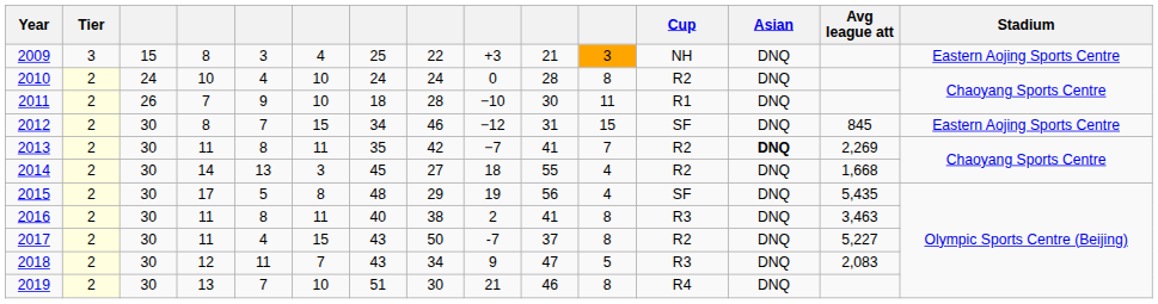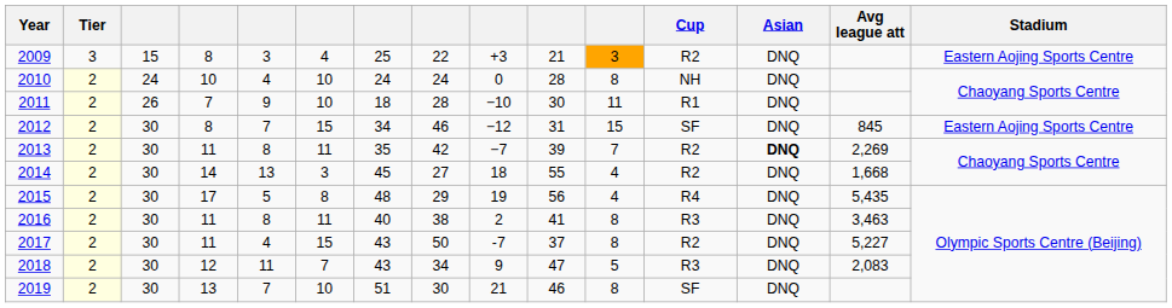 <table class="wikitable sortable" width=100% style=text-align:Center>
 <tr>
 <th width=5%>Year</th>
 <th width=5%>Tier</th>
 <th width=5%></th>
 <th width=5%></th>
 <th width=5%></th>
 <th width=5%></th>
 <th width=5%></th>
 <th width=5%></th>
 <th width=5%></th>
 <th width=5%></th>
 <th width=5%></th>
 <th width=8%><a href='#'>Cup</a></th>
 <th width=8%><a href='#'>Asian</a></th>
 <th width=7%>Avg league att</th>
 <th width=25%>Stadium</th>
 </tr>
 <tr>
 <td><a href='#'>2009</a></td>
 <td>3</td>
 <td>15</td>
 <td>8</td>
 <td>3</td>
 <td>4</td>
 <td>25</td>
 <td>22</td>
 <td>+3</td>
 <td>21</td>
 <td bgcolor="#ffa500">3</td>
-<td>NH</td>
+<td>R2</td>
 <td>DNQ</td>
 <td></td>
 <td><a href='#'>Eastern Aojing Sports Centre</a></td>
 </tr>
 <tr>
 <td><a href='#'>2010</a></td>
 <td bgcolor="#ffffe0">2</td>
 <td>24</td>
 <td>10</td>
 <td>4</td>
 <td>10</td>
 <td>24</td>
 <td>24</td>
 <td>0</td>
 <td>28</td>
 <td>8</td>
-<td>R2</td>
+<td>NH</td>
 <td>DNQ</td>
 <td></td>
 <td style="text-align:center;" rowspan="2"><a href='#'>Chaoyang Sports Centre</a></td>
 </tr>
 <tr>
 <td><a href='#'>2011</a></td>
 <td bgcolor="#ffffe0">2</td>
 <td>26</td>
 <td>7</td>
 <td>9</td>
 <td>10</td>
 <td>18</td>
 <td>28</td>
 <td>−10</td>
 <td>30</td>
 <td>11</td>
 <td>R1</td>
 <td>DNQ</td>
 <td></td>
 </tr>
 <tr>
 <td><a href='#'>2012</a></td>
 <td bgcolor="#ffffe0">2</td>
 <td>30</td>
 <td>8</td>
 <td>7</td>
 <td>15</td>
 <td>34</td>
 <td>46</td>
 <td>−12</td>
 <td>31</td>
 <td>15</td>
 <td>SF</td>
 <td>DNQ</td>
 <td>845</td>
 <td><a href='#'>Eastern Aojing Sports Centre</a></td>
 </tr>
 <tr>
 <td><a href='#'>2013</a></td>
 <td bgcolor="#ffffe0">2</td>
 <td>30</td>
 <td>11</td>
 <td>8</td>
 <td>11</td>
 <td>35</td>
 <td>42</td>
 <td>−7</td>
-<td>41</td>
+<td>39</td>
 <td>7</td>
 <td>R2</td>
 <td><strong>DNQ</strong></td>
 <td>2,269</td>
 <td style="text-align:center;" rowspan="2"><a href='#'>Chaoyang Sports Centre</a></td>
 </tr>
 <tr>
 <td><a href='#'>2014</a></td>
 <td bgcolor="#ffffe0">2</td>
 <td>30</td>
 <td>14</td>
 <td>13</td>
 <td>3</td>
 <td>45</td>
 <td>27</td>
 <td>18</td>
 <td>55</td>
 <td>4</td>
 <td>R2</td>
 <td>DNQ</td>
 <td>1,668</td>
 </tr>
 <tr>
 <td><a href='#'>2015</a></td>
 <td bgcolor="#ffffe0">2</td>
 <td>30</td>
 <td>17</td>
 <td>5</td>
 <td>8</td>
 <td>48</td>
 <td>29</td>
 <td>19</td>
 <td>56</td>
 <td>4</td>
-<td>SF</td>
+<td>R4</td>
 <td>DNQ</td>
 <td>5,435</td>
 <td style="text-align:center;" rowspan="5"><a href='#'>Olympic Sports Centre (Beijing)</a></td>
 </tr>
 <tr>
 <td><a href='#'>2016</a></td>
 <td bgcolor="#ffffe0">2</td>
 <td>30</td>
 <td>11</td>
 <td>8</td>
 <td>11</td>
 <td>40</td>
 <td>38</td>
 <td>2</td>
 <td>41</td>
 <td>8</td>
 <td>R3</td>
 <td>DNQ</td>
 <td>3,463</td>
 </tr>
 <tr>
 <td><a href='#'>2017</a></td>
 <td bgcolor="#ffffe0">2</td>
 <td>30</td>
 <td>11</td>
 <td>4</td>
 <td>15</td>
 <td>43</td>
 <td>50</td>
 <td>-7</td>
 <td>37</td>
 <td>8</td>
 <td>R2</td>
 <td>DNQ</td>
 <td>5,227</td>
 </tr>
 <tr>
 <td><a href='#'>2018</a></td>
 <td bgcolor="#ffffe0">2</td>
 <td>30</td>
 <td>12</td>
 <td>11</td>
 <td>7</td>
 <td>43</td>
 <td>34</td>
 <td>9</td>
 <td>47</td>
 <td>5</td>
 <td>R3</td>
 <td>DNQ</td>
 <td>2,083</td>
 </tr>
 <tr>
 <td><a href='#'>2019</a></td>
 <td bgcolor="#ffffe0">2</td>
 <td>30</td>
 <td>13</td>
 <td>7</td>
 <td>10</td>
 <td>51</td>
 <td>30</td>
 <td>21</td>
 <td>46</td>
 <td>8</td>
-<td>R4</td>
+<td>SF</td>
 <td>DNQ</td>
 <td></td>
 </tr>
 </table>
